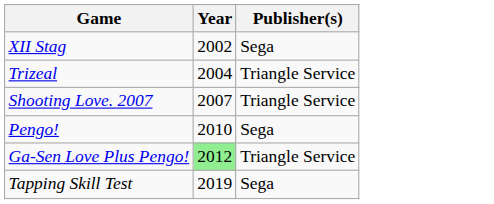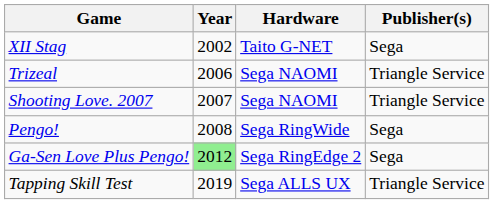 <table class="wikitable sortable">
 <tr>
 <th>Game</th>
 <th>Year</th>
+<th>Hardware</th>
 <th>Publisher(s)</th>
 </tr>
 <tr>
 <td><em><a href='#'>XII Stag</a></em></td>
 <td>2002</td>
+<td><a href='#'>Taito G-NET</a></td>
 <td>Sega</td>
 </tr>
 <tr>
 <td><em><a href='#'>Trizeal</a></em></td>
-<td>2004</td>
+<td>2006</td>
+<td><a href='#'>Sega NAOMI</a></td>
 <td>Triangle Service</td>
 </tr>
 <tr>
 <td><em><a href='#'>Shooting Love. 2007</a></em></td>
 <td>2007</td>
+<td><a href='#'>Sega NAOMI</a></td>
 <td>Triangle Service</td>
 </tr>
 <tr>
 <td><em><a href='#'>Pengo!</a></em></td>
-<td>2010</td>
+<td>2008</td>
+<td><a href='#'>Sega RingWide</a></td>
 <td>Sega</td>
 </tr>
 <tr>
 <td><em><a href='#'>Ga-Sen Love Plus Pengo!</a></em></td>
 <td style="background: lightgreen;">2012</td>
-<td>Triangle Service</td>
+<td><a href='#'>Sega RingEdge 2</a></td>
+<td>Sega</td>
 </tr>
 <tr>
 <td><em>Tapping Skill Test</em></td>
 <td>2019</td>
-<td>Sega</td>
+<td><a href='#'>Sega ALLS UX</a></td>
+<td>Triangle Service</td>
 </tr>
 </table>
